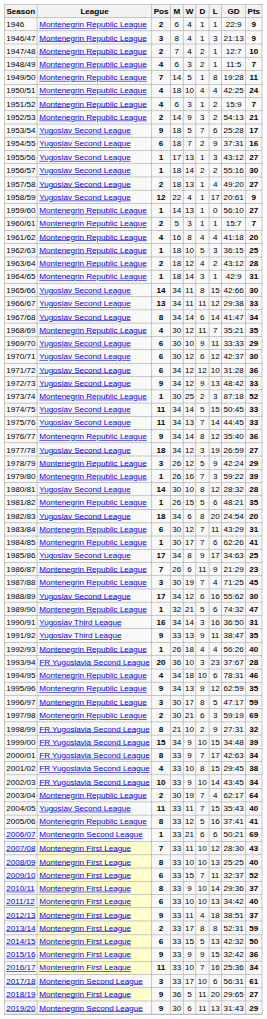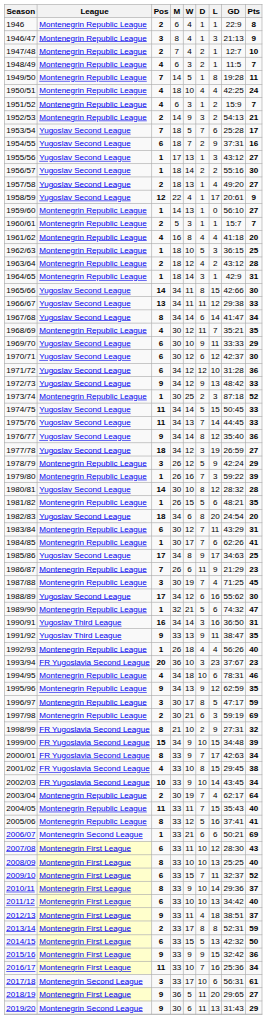 <table class="wikitable" style="text-align: center; font-size:80%">
 <tr>
 <th>Season</th>
 <th>League</th>
 <th>Pos</th>
 <th>M</th>
 <th>W</th>
 <th>D</th>
 <th>L</th>
 <th>GD</th>
 <th>Pts</th>
 </tr>
 <tr>
 <td style="text-align: left;">1946</td>
 <td style="text-align: left;"><a href='#'>Montenegrin Republic League</a></td>
 <td><strong>2</strong></td>
 <td>6</td>
 <td>4</td>
 <td>1</td>
 <td>1</td>
 <td>22:9</td>
-<td><strong>9</strong></td>
+<td><strong>8</strong></td>
 </tr>
 <tr>
 <td style="text-align: left;">1946/47</td>
 <td style="text-align: left;"><a href='#'>Montenegrin Republic League</a></td>
 <td><strong>3</strong></td>
 <td>8</td>
 <td>4</td>
 <td>1</td>
 <td>3</td>
 <td>21:13</td>
 <td><strong>9</strong></td>
 </tr>
 <tr>
 <td style="text-align: left;">1947/48</td>
 <td style="text-align: left;"><a href='#'>Montenegrin Republic League</a></td>
 <td><strong>2</strong></td>
 <td>7</td>
 <td>4</td>
 <td>2</td>
 <td>1</td>
 <td>12:7</td>
 <td><strong>10</strong></td>
 </tr>
 <tr>
 <td style="text-align: left;">1948/49</td>
 <td style="text-align: left;"><a href='#'>Montenegrin Republic League</a></td>
 <td><strong>4</strong></td>
 <td>6</td>
 <td>3</td>
 <td>2</td>
 <td>1</td>
 <td>11:5</td>
 <td><strong>7</strong></td>
 </tr>
 <tr>
 <td style="text-align: left;">1949/50</td>
 <td style="text-align: left;"><a href='#'>Montenegrin Republic League</a></td>
 <td><strong>7</strong></td>
 <td>14</td>
 <td>5</td>
 <td>1</td>
 <td>8</td>
 <td>19:28</td>
 <td><strong>11</strong></td>
 </tr>
 <tr>
 <td style="text-align: left;">1950/51</td>
 <td style="text-align: left;"><a href='#'>Montenegrin Republic League</a></td>
 <td><strong>4</strong></td>
 <td>18</td>
 <td>10</td>
 <td>4</td>
 <td>4</td>
 <td>42:25</td>
 <td><strong>24</strong></td>
 </tr>
 <tr>
 <td style="text-align: left;">1951/52</td>
 <td style="text-align: left;"><a href='#'>Montenegrin Republic League</a></td>
 <td><strong>4</strong></td>
 <td>6</td>
 <td>3</td>
 <td>1</td>
 <td>2</td>
 <td>15:9</td>
 <td><strong>7</strong></td>
 </tr>
 <tr>
 <td style="text-align: left;">1952/53</td>
 <td style="text-align: left;"><a href='#'>Montenegrin Republic League</a></td>
 <td><strong>2</strong></td>
 <td>14</td>
 <td>9</td>
 <td>3</td>
 <td>2</td>
 <td>54:13</td>
 <td><strong>21</strong></td>
 </tr>
 <tr>
 <td style="text-align: left;">1953/54</td>
 <td style="text-align: left;"><a href='#'>Yugoslav Second League</a></td>
-<td><strong>9</strong></td>
+<td><strong>7</strong></td>
 <td>18</td>
 <td>5</td>
 <td>7</td>
 <td>6</td>
 <td>25:28</td>
 <td><strong>17</strong></td>
 </tr>
 <tr>
 <td style="text-align: left;">1954/55</td>
 <td style="text-align: left;"><a href='#'>Yugoslav Second League</a></td>
 <td><strong>6</strong></td>
 <td>18</td>
 <td>7</td>
 <td>2</td>
 <td>9</td>
 <td>37:31</td>
 <td><strong>16</strong></td>
 </tr>
 <tr>
 <td style="text-align: left;">1955/56</td>
 <td style="text-align: left;"><a href='#'>Yugoslav Second League</a></td>
 <td><strong>1</strong></td>
 <td>17</td>
 <td>13</td>
 <td>1</td>
 <td>3</td>
 <td>43:12</td>
 <td><strong>27</strong></td>
 </tr>
 <tr>
 <td style="text-align: left;">1956/57</td>
 <td style="text-align: left;"><a href='#'>Yugoslav Second League</a></td>
 <td><strong>1</strong></td>
 <td>18</td>
 <td>14</td>
 <td>2</td>
 <td>2</td>
 <td>55:16</td>
 <td><strong>30</strong></td>
 </tr>
 <tr>
 <td style="text-align: left;">1957/58</td>
 <td style="text-align: left;"><a href='#'>Yugoslav Second League</a></td>
 <td><strong>2</strong></td>
 <td>18</td>
 <td>13</td>
 <td>1</td>
 <td>4</td>
 <td>49:20</td>
 <td><strong>27</strong></td>
 </tr>
 <tr>
 <td style="text-align: left;">1958/59</td>
 <td style="text-align: left;"><a href='#'>Yugoslav Second League</a></td>
 <td><strong>12</strong></td>
 <td>22</td>
 <td>4</td>
 <td>1</td>
 <td>17</td>
 <td>20:61</td>
 <td><strong>9</strong></td>
 </tr>
 <tr>
 <td style="text-align: left;">1959/60</td>
 <td style="text-align: left;"><a href='#'>Montenegrin Republic League</a></td>
 <td><strong>1</strong></td>
 <td>14</td>
 <td>13</td>
 <td>1</td>
 <td>0</td>
 <td>56:10</td>
 <td><strong>27</strong></td>
 </tr>
 <tr>
 <td style="text-align: left;">1960/61</td>
 <td style="text-align: left;"><a href='#'>Montenegrin Republic League</a></td>
 <td><strong>2</strong></td>
 <td>5</td>
 <td>3</td>
 <td>1</td>
 <td>1</td>
 <td>15:7</td>
 <td><strong>7</strong></td>
 </tr>
 <tr>
 <td style="text-align: left;">1961/62</td>
 <td style="text-align: left;"><a href='#'>Montenegrin Republic League</a></td>
 <td><strong>4</strong></td>
 <td>16</td>
 <td>8</td>
 <td>4</td>
 <td>4</td>
 <td>41:18</td>
 <td><strong>20</strong></td>
 </tr>
 <tr>
 <td style="text-align: left;">1962/63</td>
 <td style="text-align: left;"><a href='#'>Montenegrin Republic League</a></td>
 <td><strong>1</strong></td>
 <td>18</td>
 <td>10</td>
 <td>5</td>
 <td>3</td>
 <td>36:15</td>
 <td><strong>25</strong></td>
 </tr>
 <tr>
 <td style="text-align: left;">1963/64</td>
 <td style="text-align: left;"><a href='#'>Montenegrin Republic League</a></td>
 <td><strong>2</strong></td>
 <td>18</td>
 <td>12</td>
 <td>4</td>
 <td>2</td>
 <td>43:12</td>
 <td><strong>28</strong></td>
 </tr>
 <tr>
 <td style="text-align: left;">1964/65</td>
 <td style="text-align: left;"><a href='#'>Montenegrin Republic League</a></td>
 <td><strong>1</strong></td>
 <td>18</td>
 <td>14</td>
 <td>3</td>
 <td>1</td>
 <td>42:9</td>
 <td><strong>31</strong></td>
 </tr>
 <tr>
 <td style="text-align: left;">1965/66</td>
 <td style="text-align: left;"><a href='#'>Yugoslav Second League</a></td>
 <td><strong>14</strong></td>
 <td>34</td>
 <td>11</td>
 <td>8</td>
 <td>15</td>
 <td>42:66</td>
 <td><strong>30</strong></td>
 </tr>
 <tr>
 <td style="text-align: left;">1966/67</td>
 <td style="text-align: left;"><a href='#'>Yugoslav Second League</a></td>
 <td><strong>13</strong></td>
 <td>34</td>
 <td>11</td>
 <td>11</td>
 <td>12</td>
 <td>29:38</td>
 <td><strong>33</strong></td>
 </tr>
 <tr>
 <td style="text-align: left;">1967/68</td>
 <td style="text-align: left;"><a href='#'>Yugoslav Second League</a></td>
 <td><strong>8</strong></td>
 <td>34</td>
 <td>14</td>
 <td>6</td>
 <td>14</td>
 <td>41:47</td>
 <td><strong>34</strong></td>
 </tr>
 <tr>
 <td style="text-align: left;">1968/69</td>
 <td style="text-align: left;"><a href='#'>Montenegrin Republic League</a></td>
 <td><strong>4</strong></td>
 <td>30</td>
 <td>12</td>
 <td>11</td>
 <td>7</td>
 <td>35:21</td>
 <td><strong>35</strong></td>
 </tr>
 <tr>
 <td style="text-align: left;">1969/70</td>
 <td style="text-align: left;"><a href='#'>Yugoslav Second League</a></td>
 <td><strong>6</strong></td>
 <td>30</td>
 <td>10</td>
 <td>9</td>
 <td>11</td>
 <td>33:33</td>
 <td><strong>29</strong></td>
 </tr>
 <tr>
 <td style="text-align: left;">1970/71</td>
 <td style="text-align: left;"><a href='#'>Yugoslav Second League</a></td>
 <td><strong>6</strong></td>
 <td>30</td>
 <td>12</td>
 <td>6</td>
 <td>12</td>
 <td>42:37</td>
 <td><strong>30</strong></td>
 </tr>
 <tr>
 <td style="text-align: left;">1971/72</td>
 <td style="text-align: left;"><a href='#'>Yugoslav Second League</a></td>
 <td><strong>6</strong></td>
 <td>34</td>
 <td>12</td>
 <td>12</td>
 <td>10</td>
 <td>31:28</td>
 <td><strong>36</strong></td>
 </tr>
 <tr>
 <td style="text-align: left;">1972/73</td>
 <td style="text-align: left;"><a href='#'>Yugoslav Second League</a></td>
 <td><strong>9</strong></td>
 <td>34</td>
 <td>12</td>
 <td>9</td>
 <td>13</td>
 <td>48:42</td>
 <td><strong>33</strong></td>
 </tr>
 <tr>
 <td style="text-align: left;">1973/74</td>
 <td style="text-align: left;"><a href='#'>Montenegrin Republic League</a></td>
 <td><strong>1</strong></td>
 <td>30</td>
 <td>25</td>
 <td>2</td>
 <td>3</td>
 <td>87:18</td>
 <td><strong>52</strong></td>
 </tr>
 <tr>
 <td style="text-align: left;">1974/75</td>
 <td style="text-align: left;"><a href='#'>Yugoslav Second League</a></td>
 <td><strong>11</strong></td>
 <td>34</td>
 <td>14</td>
 <td>5</td>
 <td>15</td>
 <td>50:45</td>
 <td><strong>33</strong></td>
 </tr>
 <tr>
 <td style="text-align: left;">1975/76</td>
 <td style="text-align: left;"><a href='#'>Yugoslav Second League</a></td>
 <td><strong>11</strong></td>
 <td>34</td>
 <td>13</td>
 <td>7</td>
 <td>14</td>
 <td>44:45</td>
 <td><strong>33</strong></td>
 </tr>
 <tr>
 <td style="text-align: left;">1976/77</td>
-<td style="text-align: left;"><a href='#'>Montenegrin Republic League</a></td>
+<td style="text-align: left;"><a href='#'>Yugoslav Second League</a></td>
 <td><strong>9</strong></td>
 <td>34</td>
 <td>14</td>
 <td>8</td>
 <td>12</td>
 <td>35:40</td>
 <td><strong>36</strong></td>
 </tr>
 <tr>
 <td style="text-align: left;">1977/78</td>
 <td style="text-align: left;"><a href='#'>Yugoslav Second League</a></td>
 <td><strong>18</strong></td>
 <td>34</td>
 <td>12</td>
 <td>3</td>
 <td>19</td>
 <td>26:59</td>
 <td><strong>27</strong></td>
 </tr>
 <tr>
 <td style="text-align: left;">1978/79</td>
 <td style="text-align: left;"><a href='#'>Montenegrin Republic League</a></td>
 <td><strong>3</strong></td>
 <td>26</td>
 <td>12</td>
 <td>5</td>
 <td>9</td>
 <td>42:24</td>
 <td><strong>29</strong></td>
 </tr>
 <tr>
 <td style="text-align: left;">1979/80</td>
 <td style="text-align: left;"><a href='#'>Montenegrin Republic League</a></td>
 <td><strong>1</strong></td>
 <td>26</td>
 <td>16</td>
 <td>7</td>
 <td>3</td>
 <td>59:22</td>
 <td><strong>39</strong></td>
 </tr>
 <tr>
 <td style="text-align: left;">1980/81</td>
 <td style="text-align: left;"><a href='#'>Yugoslav Second League</a></td>
 <td><strong>14</strong></td>
 <td>30</td>
 <td>10</td>
 <td>8</td>
 <td>12</td>
 <td>28:32</td>
 <td><strong>28</strong></td>
 </tr>
 <tr>
 <td style="text-align: left;">1981/82</td>
 <td style="text-align: left;"><a href='#'>Montenegrin Republic League</a></td>
 <td><strong>1</strong></td>
 <td>26</td>
 <td>15</td>
 <td>5</td>
 <td>6</td>
 <td>48:21</td>
 <td><strong>35</strong></td>
 </tr>
 <tr>
 <td style="text-align: left;">1982/83</td>
 <td style="text-align: left;"><a href='#'>Yugoslav Second League</a></td>
 <td><strong>18</strong></td>
 <td>34</td>
 <td>6</td>
 <td>8</td>
 <td>20</td>
 <td>24:54</td>
 <td><strong>20</strong></td>
 </tr>
 <tr>
 <td style="text-align: left;">1983/84</td>
 <td style="text-align: left;"><a href='#'>Montenegrin Republic League</a></td>
 <td><strong>6</strong></td>
 <td>30</td>
 <td>12</td>
 <td>7</td>
 <td>11</td>
 <td>43:29</td>
 <td><strong>31</strong></td>
 </tr>
 <tr>
 <td style="text-align: left;">1984/85</td>
 <td style="text-align: left;"><a href='#'>Montenegrin Republic League</a></td>
 <td><strong>1</strong></td>
 <td>30</td>
 <td>17</td>
 <td>7</td>
 <td>6</td>
 <td>62:26</td>
 <td><strong>41</strong></td>
 </tr>
 <tr>
 <td style="text-align: left;">1985/86</td>
 <td style="text-align: left;"><a href='#'>Yugoslav Second League</a></td>
 <td><strong>17</strong></td>
 <td>34</td>
 <td>8</td>
 <td>9</td>
 <td>17</td>
 <td>34:63</td>
 <td><strong>25</strong></td>
 </tr>
 <tr>
 <td style="text-align: left;">1986/87</td>
 <td style="text-align: left;"><a href='#'>Montenegrin Republic League</a></td>
 <td><strong>7</strong></td>
 <td>26</td>
 <td>6</td>
 <td>11</td>
 <td>9</td>
 <td>21:29</td>
 <td><strong>23</strong></td>
 </tr>
 <tr>
 <td style="text-align: left;">1987/88</td>
 <td style="text-align: left;"><a href='#'>Montenegrin Republic League</a></td>
 <td><strong>3</strong></td>
 <td>30</td>
 <td>19</td>
 <td>7</td>
 <td>4</td>
 <td>71:25</td>
 <td><strong>45</strong></td>
 </tr>
 <tr>
 <td style="text-align: left;">1988/89</td>
 <td style="text-align: left;"><a href='#'>Yugoslav Second League</a></td>
 <td><strong>17</strong></td>
 <td>34</td>
 <td>12</td>
 <td>6</td>
 <td>16</td>
 <td>55:62</td>
 <td><strong>30</strong></td>
 </tr>
 <tr>
 <td style="text-align: left;">1989/90</td>
 <td style="text-align: left;"><a href='#'>Montenegrin Republic League</a></td>
 <td><strong>1</strong></td>
 <td>32</td>
 <td>21</td>
 <td>5</td>
 <td>6</td>
 <td>74:32</td>
 <td><strong>47</strong></td>
 </tr>
 <tr>
 <td style="text-align: left;">1990/91</td>
 <td style="text-align: left;"><a href='#'>Yugoslav Third League</a></td>
 <td><strong>16</strong></td>
 <td>34</td>
 <td>14</td>
 <td>3</td>
 <td>16</td>
 <td>36:50</td>
 <td><strong>31</strong></td>
 </tr>
 <tr>
 <td style="text-align: left;">1991/92</td>
 <td style="text-align: left;"><a href='#'>Yugoslav Third League</a></td>
 <td><strong>9</strong></td>
 <td>33</td>
 <td>13</td>
 <td>9</td>
 <td>11</td>
 <td>38:47</td>
 <td><strong>35</strong></td>
 </tr>
 <tr>
 <td style="text-align: left;">1992/93</td>
 <td style="text-align: left;"><a href='#'>Montenegrin Republic League</a></td>
 <td><strong>1</strong></td>
 <td>26</td>
 <td>18</td>
 <td>4</td>
 <td>4</td>
 <td>56:26</td>
 <td><strong>40</strong></td>
 </tr>
 <tr>
 <td style="text-align: left;">1993/94</td>
 <td style="text-align: left;"><a href='#'>FR Yugoslavia Second League</a></td>
 <td><strong>20</strong></td>
 <td>36</td>
 <td>10</td>
 <td>3</td>
 <td>23</td>
 <td>37:67</td>
-<td><strong>28</strong></td>
+<td><strong>23</strong></td>
 </tr>
 <tr>
 <td style="text-align: left;">1994/95</td>
 <td style="text-align: left;"><a href='#'>Montenegrin Republic League</a></td>
 <td><strong>4</strong></td>
 <td>34</td>
 <td>18</td>
 <td>10</td>
 <td>6</td>
 <td>78:31</td>
 <td><strong>46</strong></td>
 </tr>
 <tr>
 <td style="text-align: left;">1995/96</td>
 <td style="text-align: left;"><a href='#'>Montenegrin Republic League</a></td>
 <td><strong>9</strong></td>
 <td>34</td>
 <td>13</td>
 <td>9</td>
 <td>12</td>
 <td>62:59</td>
 <td><strong>35</strong></td>
 </tr>
 <tr>
 <td style="text-align: left;">1996/97</td>
 <td style="text-align: left;"><a href='#'>Montenegrin Republic League</a></td>
 <td><strong>3</strong></td>
 <td>30</td>
 <td>17</td>
 <td>8</td>
 <td>5</td>
 <td>47:17</td>
 <td><strong>59</strong></td>
 </tr>
 <tr>
 <td style="text-align: left;">1997/98</td>
 <td style="text-align: left;"><a href='#'>Montenegrin Republic League</a></td>
 <td><strong>2</strong></td>
 <td>30</td>
 <td>21</td>
 <td>6</td>
 <td>3</td>
 <td>59:19</td>
 <td><strong>69</strong></td>
 </tr>
 <tr>
 <td style="text-align: left;">1998/99</td>
 <td style="text-align: left;"><a href='#'>FR Yugoslavia Second League</a></td>
 <td><strong>8</strong></td>
 <td>21</td>
 <td>10</td>
 <td>2</td>
 <td>9</td>
 <td>27:31</td>
 <td><strong>32</strong></td>
 </tr>
 <tr>
 <td style="text-align: left;">1999/00</td>
 <td style="text-align: left;"><a href='#'>FR Yugoslavia Second League</a></td>
 <td><strong>15</strong></td>
 <td>34</td>
 <td>9</td>
 <td>10</td>
 <td>15</td>
 <td>34:48</td>
 <td><strong>39</strong></td>
 </tr>
 <tr>
 <td style="text-align: left;">2000/01</td>
 <td style="text-align: left;"><a href='#'>FR Yugoslavia Second League</a></td>
 <td><strong>8</strong></td>
 <td>33</td>
 <td>9</td>
 <td>7</td>
 <td>17</td>
 <td>42:63</td>
 <td><strong>34</strong></td>
 </tr>
 <tr>
 <td style="text-align: left;">2001/02</td>
 <td style="text-align: left;"><a href='#'>FR Yugoslavia Second League</a></td>
 <td><strong>4</strong></td>
 <td>33</td>
 <td>10</td>
 <td>8</td>
 <td>15</td>
 <td>29:45</td>
 <td><strong>38</strong></td>
 </tr>
 <tr>
 <td style="text-align: left;">2002/03</td>
 <td style="text-align: left;"><a href='#'>FR Yugoslavia Second League</a></td>
 <td><strong>10</strong></td>
 <td>33</td>
 <td>9</td>
 <td>10</td>
 <td>14</td>
 <td>43:45</td>
 <td><strong>34</strong></td>
 </tr>
 <tr>
 <td style="text-align: left;">2003/04</td>
 <td style="text-align: left;"><a href='#'>Montenegrin Republic League</a></td>
 <td><strong>2</strong></td>
 <td>30</td>
 <td>19</td>
 <td>7</td>
 <td>4</td>
 <td>62:17</td>
 <td><strong>64</strong></td>
 </tr>
 <tr>
 <td style="text-align: left;">2004/05</td>
-<td style="text-align: left;"><a href='#'>Yugoslav Second League</a></td>
+<td style="text-align: left;"><a href='#'>Montenegrin Republic League</a></td>
 <td><strong>11</strong></td>
 <td>33</td>
 <td>11</td>
 <td>7</td>
 <td>15</td>
 <td>35:43</td>
 <td><strong>40</strong></td>
 </tr>
 <tr>
 <td style="text-align: left;">2005/06</td>
 <td style="text-align: left;"><a href='#'>Montenegrin Republic League</a></td>
 <td><strong>8</strong></td>
 <td>33</td>
 <td>12</td>
 <td>5</td>
 <td>16</td>
 <td>37:41</td>
 <td><strong>41</strong></td>
 </tr>
 <tr>
 <td style="text-align: left;"><a href='#'>2006/07</a></td>
 <td style="text-align: left;"><a href='#'>Montenegrin Second League</a></td>
 <td><strong>1</strong></td>
 <td>33</td>
 <td>21</td>
 <td>6</td>
 <td>6</td>
 <td>50:21</td>
 <td><strong>69</strong></td>
 </tr>
 <tr>
 <td style="text-align: left;"><a href='#'>2007/08</a></td>
 <td style="text-align: left;" bgcolor="#FFFFCC"><a href='#'>Montenegrin First League</a></td>
-<td><strong>7</strong></td>
+<td><strong>6</strong></td>
 <td>33</td>
 <td>11</td>
 <td>10</td>
 <td>12</td>
 <td>28:30</td>
 <td><strong>43</strong></td>
 </tr>
 <tr>
 <td style="text-align: left;"><a href='#'>2008/09</a></td>
 <td style="text-align: left;" bgcolor="#FFFFCC"><a href='#'>Montenegrin First League</a></td>
 <td><strong>8</strong></td>
 <td>33</td>
 <td>10</td>
 <td>10</td>
 <td>13</td>
 <td>25:25</td>
 <td><strong>40</strong></td>
 </tr>
 <tr>
 <td style="text-align: left;"><a href='#'>2009/10</a></td>
 <td style="text-align: left;" bgcolor="#FFFFCC"><a href='#'>Montenegrin First League</a></td>
 <td><strong>6</strong></td>
 <td>33</td>
 <td>15</td>
 <td>7</td>
 <td>11</td>
 <td>32:37</td>
 <td><strong>52</strong></td>
 </tr>
 <tr>
 <td style="text-align: left;"><a href='#'>2010/11</a></td>
 <td style="text-align: left;" bgcolor="#FFFFCC"><a href='#'>Montenegrin First League</a></td>
 <td><strong>8</strong></td>
 <td>33</td>
 <td>9</td>
 <td>10</td>
 <td>14</td>
 <td>29:36</td>
 <td><strong>37</strong></td>
 </tr>
 <tr>
 <td style="text-align: left;"><a href='#'>2011/12</a></td>
 <td style="text-align: left;" bgcolor="#FFFFCC"><a href='#'>Montenegrin First League</a></td>
 <td><strong>6</strong></td>
 <td>33</td>
 <td>10</td>
 <td>10</td>
 <td>13</td>
 <td>34:42</td>
 <td><strong>40</strong></td>
 </tr>
 <tr>
 <td style="text-align: left;"><a href='#'>2012/13</a></td>
 <td style="text-align: left;" bgcolor="#FFFFCC"><a href='#'>Montenegrin First League</a></td>
 <td><strong>9</strong></td>
 <td>33</td>
 <td>11</td>
 <td>4</td>
 <td>18</td>
 <td>38:51</td>
 <td><strong>37</strong></td>
 </tr>
 <tr>
 <td style="text-align: left;"><a href='#'>2013/14</a></td>
 <td style="text-align: left;" bgcolor="#FFFFCC"><a href='#'>Montenegrin First League</a></td>
 <td><strong>2</strong></td>
 <td>33</td>
 <td>17</td>
 <td>8</td>
 <td>8</td>
 <td>52:31</td>
 <td><strong>59</strong></td>
 </tr>
 <tr>
 <td style="text-align: left;"><a href='#'>2014/15</a></td>
 <td style="text-align: left;" bgcolor="#FFFFCC"><a href='#'>Montenegrin First League</a></td>
 <td><strong>6</strong></td>
 <td>33</td>
 <td>15</td>
 <td>5</td>
 <td>13</td>
 <td>42:32</td>
 <td><strong>50</strong></td>
 </tr>
 <tr>
 <td style="text-align: left;"><a href='#'>2015/16</a></td>
 <td style="text-align: left;" bgcolor="#FFFFCC"><a href='#'>Montenegrin First League</a></td>
 <td><strong>9</strong></td>
 <td>33</td>
 <td>9</td>
 <td>9</td>
 <td>15</td>
 <td>32:42</td>
 <td><strong>36</strong></td>
 </tr>
 <tr>
 <td style="text-align: left;"><a href='#'>2016/17</a></td>
 <td style="text-align: left;" bgcolor="#FFFFCC"><a href='#'>Montenegrin First League</a></td>
 <td><strong>11</strong></td>
 <td>33</td>
 <td>10</td>
 <td>7</td>
 <td>16</td>
 <td>25:36</td>
 <td><strong>34</strong></td>
 </tr>
 <tr>
 <td style="text-align: left;"><a href='#'>2017/18</a></td>
 <td style="text-align: left;"><a href='#'>Montenegrin Second League</a></td>
 <td><strong>3</strong></td>
 <td>33</td>
 <td>17</td>
 <td>10</td>
 <td>6</td>
 <td>56:31</td>
 <td><strong>61</strong></td>
 </tr>
 <tr>
 <td style="text-align: left;"><a href='#'>2018/19</a></td>
 <td style="text-align: left;" bgcolor="#FFFFCC"><a href='#'>Montenegrin First League</a></td>
 <td><strong>9</strong></td>
 <td>36</td>
 <td>5</td>
 <td>11</td>
 <td>20</td>
 <td>29:65</td>
 <td><strong>27</strong></td>
 </tr>
 <tr>
 <td style="text-align: left;"><a href='#'>2019/20</a></td>
 <td style="text-align: left;"><a href='#'>Montenegrin Second League</a></td>
 <td><strong>9</strong></td>
 <td>30</td>
 <td>6</td>
 <td>11</td>
 <td>13</td>
 <td>31:43</td>
 <td><strong>29</strong></td>
 </tr>
 <tr>
 </tr>
 </table>
